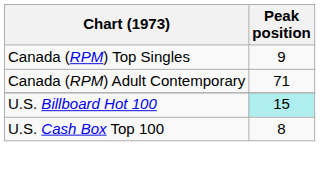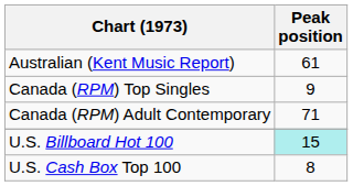 <table class="wikitable sortable">
 <tr>
 <th align="left">Chart (1973)</th>
 <th align="left">Peak<br>position</th>
+</tr>
+<tr>
+<td>Australian (<a href='#'>Kent Music Report</a>)</td>
+<td style="text-align:center;">61</td>
 </tr>
 <tr>
 <td>Canada (<em><a href='#'>RPM</a></em>) Top Singles</td>
 <td style="text-align:center;">9</td>
 </tr>
 <tr>
 <td>Canada (<em>RPM</em>) Adult Contemporary</td>
 <td style="text-align:center;">71</td>
 </tr>
 <tr>
 </tr>
 <tr>
 <td align="left">U.S. <em><a href='#'>Billboard Hot 100</a></em></td>
 <td style="background: paleturquoise; text-align:center;">15</td>
 </tr>
 <tr>
 <td align="left">U.S. <em><a href='#'>Cash Box</a></em> Top 100</td>
 <td style="text-align:center;">8</td>
 </tr>
 </table>
